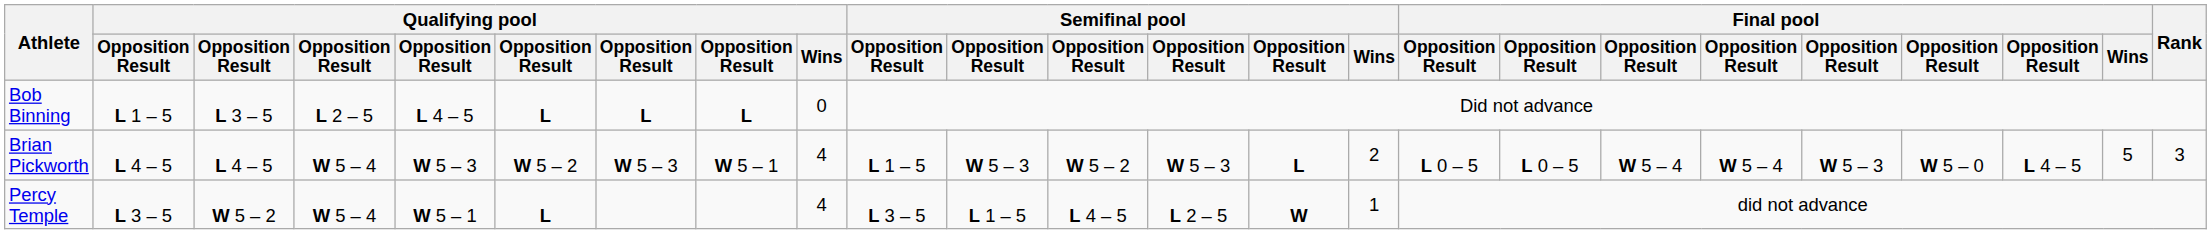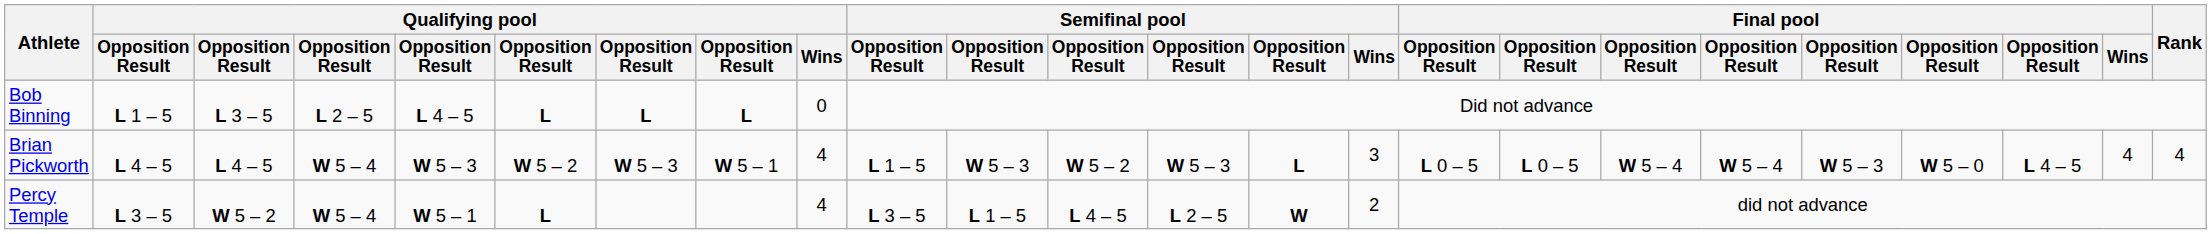 <table class=wikitable style="font-size:90%;text-align:center">
 <tr>
 <th rowspan="2">Athlete</th>
 <th colspan=8>Qualifying pool</th>
 <th colspan=6>Semifinal pool</th>
 <th colspan=8>Final pool</th>
 <th rowspan=2>Rank</th>
 </tr>
 <tr style="font-size:95%">
 <th>Opposition<br>Result</th>
 <th>Opposition<br>Result</th>
 <th>Opposition<br>Result</th>
 <th>Opposition<br>Result</th>
 <th>Opposition<br>Result</th>
 <th>Opposition<br>Result</th>
 <th>Opposition<br>Result</th>
 <th>Wins</th>
 <th>Opposition<br>Result</th>
 <th>Opposition<br>Result</th>
 <th>Opposition<br>Result</th>
 <th>Opposition<br>Result</th>
 <th>Opposition<br>Result</th>
 <th>Wins</th>
 <th>Opposition<br>Result</th>
 <th>Opposition<br>Result</th>
 <th>Opposition<br>Result</th>
 <th>Opposition<br>Result</th>
 <th>Opposition<br>Result</th>
 <th>Opposition<br>Result</th>
 <th>Opposition<br>Result</th>
 <th>Wins</th>
 </tr>
 <tr>
 <td style="text-align:left;"><a href='#'>Bob Binning</a></td>
 <td><br><strong>L</strong> 1 – 5</td>
 <td><br><strong>L</strong> 3 – 5</td>
 <td><br><strong>L</strong> 2 – 5</td>
 <td><br><strong>L</strong> 4 – 5</td>
 <td><br><strong>L</strong></td>
 <td><br><strong>L</strong></td>
 <td><br><strong>L</strong></td>
 <td>0</td>
 <td colspan=15>Did not advance</td>
 </tr>
 <tr>
 <td style="text-align:left;"><a href='#'>Brian Pickworth</a></td>
 <td><br><strong>L</strong> 4 – 5</td>
 <td><br><strong>L</strong> 4 – 5</td>
 <td><br><strong>W</strong> 5 – 4</td>
 <td><br><strong>W</strong> 5 – 3</td>
 <td><br><strong>W</strong> 5 – 2</td>
 <td><br><strong>W</strong> 5 – 3</td>
 <td><br><strong>W </strong> 5 – 1</td>
 <td>4</td>
 <td><br><strong>L</strong> 1 – 5</td>
 <td><br><strong>W</strong> 5 – 3</td>
 <td><br><strong>W</strong> 5 – 2</td>
 <td><br><strong>W</strong> 5 – 3</td>
 <td><br><strong>L</strong></td>
-<td>2</td>
+<td>3</td>
 <td><br><strong>L</strong> 0 – 5</td>
 <td><br><strong>L</strong> 0 – 5</td>
 <td><br><strong>W</strong> 5 – 4</td>
 <td><br><strong>W</strong> 5 – 4</td>
 <td><br><strong>W</strong> 5 – 3</td>
 <td><br><strong>W</strong> 5 – 0</td>
 <td><br><strong>L</strong> 4 – 5</td>
-<td>5</td>
-<td>3</td>
+<td>4</td>
+<td>4</td>
 </tr>
 <tr>
 <td style="text-align:left;"><a href='#'>Percy Temple</a></td>
 <td><br><strong>L</strong> 3 – 5</td>
 <td><br><strong>W</strong> 5 – 2</td>
 <td><br><strong>W</strong> 5 – 4</td>
 <td><br><strong>W</strong> 5 – 1</td>
 <td><br><strong>L</strong></td>
 <td></td>
 <td></td>
 <td>4</td>
 <td><br><strong>L</strong> 3 – 5</td>
 <td><br><strong>L</strong> 1 – 5</td>
 <td><br><strong>L</strong> 4 – 5</td>
 <td><br><strong>L</strong> 2 – 5</td>
 <td><br><strong>W</strong></td>
-<td>1</td>
+<td>2</td>
 <td colspan=9>did not advance</td>
 </tr>
 </table>
